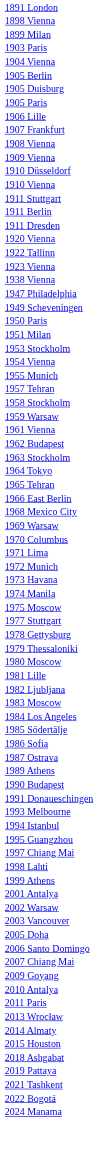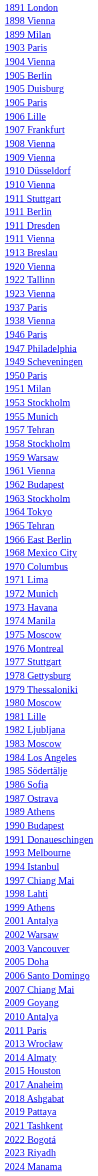 <table>
 <tr>
 <td><a href='#'>1891 London</a></td>
 <td></td>
 <td></td>
 <td></td>
 </tr>
 <tr>
 <td><a href='#'>1898 Vienna</a></td>
 <td></td>
 <td></td>
 <td></td>
 </tr>
 <tr>
 <td><a href='#'>1899 Milan</a></td>
 <td></td>
 <td></td>
 <td></td>
 </tr>
 <tr>
 <td><a href='#'>1903 Paris</a></td>
 <td></td>
 <td></td>
 <td></td>
 </tr>
 <tr>
 <td><a href='#'>1904 Vienna</a></td>
 <td></td>
 <td></td>
 <td></td>
 </tr>
 <tr>
 <td><a href='#'>1905 Berlin</a></td>
 <td></td>
 <td></td>
 <td></td>
 </tr>
 <tr>
 <td><a href='#'>1905 Duisburg</a></td>
 <td></td>
 <td></td>
 <td></td>
 </tr>
 <tr>
 <td><a href='#'>1905 Paris</a></td>
 <td></td>
 <td></td>
 <td></td>
 </tr>
 <tr>
 <td><a href='#'>1906 Lille</a></td>
 <td></td>
 <td></td>
 <td></td>
 </tr>
 <tr>
 <td><a href='#'>1907 Frankfurt</a></td>
 <td></td>
 <td></td>
 <td></td>
 </tr>
 <tr>
 <td><a href='#'>1908 Vienna</a></td>
 <td></td>
 <td></td>
 <td></td>
 </tr>
 <tr>
 <td><a href='#'>1909 Vienna</a></td>
 <td></td>
 <td></td>
 <td></td>
 </tr>
 <tr>
 <td><a href='#'>1910 Düsseldorf</a></td>
 <td></td>
 <td></td>
 <td></td>
 </tr>
 <tr>
 <td><a href='#'>1910 Vienna</a></td>
 <td></td>
 <td></td>
 <td></td>
 </tr>
 <tr>
 <td><a href='#'>1911 Stuttgart</a></td>
 <td></td>
 <td></td>
 <td></td>
 </tr>
 <tr>
 <td><a href='#'>1911 Berlin</a></td>
 <td></td>
 <td></td>
 <td></td>
 </tr>
 <tr>
 <td><a href='#'>1911 Dresden</a></td>
 <td></td>
 <td></td>
 <td></td>
 </tr>
 <tr>
+<td><a href='#'>1911 Vienna</a></td>
+<td></td>
+<td></td>
+<td></td>
+</tr>
+<tr>
+<td><a href='#'>1913 Breslau</a></td>
+<td></td>
+<td></td>
+<td></td>
+</tr>
+<tr>
 <td><a href='#'>1920 Vienna</a></td>
 <td></td>
 <td></td>
 <td></td>
 </tr>
 <tr>
 <td><a href='#'>1922 Tallinn</a></td>
 <td></td>
 <td></td>
 <td></td>
 </tr>
 <tr>
 <td><a href='#'>1923 Vienna</a></td>
 <td></td>
 <td></td>
 <td></td>
 </tr>
 <tr>
+<td><a href='#'>1937 Paris</a></td>
+<td></td>
+<td></td>
+<td></td>
+</tr>
+<tr>
 <td><a href='#'>1938 Vienna</a></td>
+<td></td>
+<td></td>
+<td></td>
+</tr>
+<tr>
+<td><a href='#'>1946 Paris</a></td>
 <td></td>
 <td></td>
 <td></td>
 </tr>
 <tr>
 <td><a href='#'>1947 Philadelphia</a></td>
 <td></td>
 <td></td>
 <td></td>
 </tr>
 <tr>
 <td><a href='#'>1949 Scheveningen</a></td>
 <td></td>
 <td></td>
 <td></td>
 </tr>
 <tr>
 <td><a href='#'>1950 Paris</a></td>
 <td></td>
 <td></td>
 <td></td>
 </tr>
 <tr>
 <td><a href='#'>1951 Milan</a></td>
 <td></td>
 <td></td>
 <td></td>
 </tr>
 <tr>
 <td><a href='#'>1953 Stockholm</a></td>
-<td></td>
-<td></td>
-<td></td>
-</tr>
-<tr>
-<td><a href='#'>1954 Vienna</a></td>
 <td></td>
 <td></td>
 <td></td>
 </tr>
 <tr>
 <td><a href='#'>1955 Munich</a></td>
 <td></td>
 <td></td>
 <td></td>
 </tr>
 <tr>
 <td><a href='#'>1957 Tehran</a></td>
 <td></td>
 <td></td>
 <td></td>
 </tr>
 <tr>
 <td><a href='#'>1958 Stockholm</a></td>
 <td></td>
 <td></td>
 <td></td>
 </tr>
 <tr>
 <td><a href='#'>1959 Warsaw</a></td>
 <td></td>
 <td></td>
 <td></td>
 </tr>
 <tr>
 <td><a href='#'>1961 Vienna</a></td>
 <td></td>
 <td></td>
 <td></td>
 </tr>
 <tr>
 <td><a href='#'>1962 Budapest</a></td>
 <td></td>
 <td></td>
 <td></td>
 </tr>
 <tr>
 <td><a href='#'>1963 Stockholm</a></td>
 <td></td>
 <td></td>
 <td></td>
 </tr>
 <tr>
 <td><a href='#'>1964 Tokyo</a></td>
 <td></td>
 <td></td>
 <td></td>
 </tr>
 <tr>
 <td><a href='#'>1965 Tehran</a></td>
 <td></td>
 <td></td>
 <td></td>
 </tr>
 <tr>
 <td><a href='#'>1966 East Berlin</a></td>
 <td></td>
 <td></td>
 <td></td>
 </tr>
 <tr>
 <td><a href='#'>1968 Mexico City</a></td>
 <td></td>
 <td></td>
 <td></td>
 </tr>
 <tr>
-<td><a href='#'>1969 Warsaw</a></td>
-<td></td>
-<td></td>
-<td></td>
-</tr>
-<tr>
 <td><a href='#'>1970 Columbus</a></td>
 <td></td>
 <td></td>
 <td></td>
 </tr>
 <tr>
 <td><a href='#'>1971 Lima</a></td>
 <td></td>
 <td></td>
 <td></td>
 </tr>
 <tr>
 <td><a href='#'>1972 Munich</a></td>
 <td></td>
 <td></td>
 <td></td>
 </tr>
 <tr>
 <td><a href='#'>1973 Havana</a></td>
 <td></td>
 <td></td>
 <td></td>
 </tr>
 <tr>
 <td><a href='#'>1974 Manila</a></td>
 <td></td>
 <td></td>
 <td></td>
 </tr>
 <tr>
 <td><a href='#'>1975 Moscow</a></td>
+<td></td>
+<td></td>
+<td></td>
+</tr>
+<tr>
+<td><a href='#'>1976 Montreal</a></td>
 <td></td>
 <td></td>
 <td></td>
 </tr>
 <tr>
 <td><a href='#'>1977 Stuttgart</a></td>
 <td></td>
 <td></td>
 <td></td>
 </tr>
 <tr>
 <td><a href='#'>1978 Gettysburg</a></td>
 <td></td>
 <td></td>
 <td></td>
 </tr>
 <tr>
 <td><a href='#'>1979 Thessaloniki</a></td>
 <td></td>
 <td></td>
 <td></td>
 </tr>
 <tr>
 <td><a href='#'>1980 Moscow</a></td>
 <td></td>
 <td></td>
 <td></td>
 </tr>
 <tr>
 <td><a href='#'>1981 Lille</a></td>
 <td></td>
 <td></td>
 <td></td>
 </tr>
 <tr>
 <td><a href='#'>1982 Ljubljana</a></td>
 <td></td>
 <td></td>
 <td></td>
 </tr>
 <tr>
 <td><a href='#'>1983 Moscow</a></td>
 <td></td>
 <td></td>
 <td></td>
 </tr>
 <tr>
 <td><a href='#'>1984 Los Angeles</a></td>
 <td></td>
 <td></td>
 <td></td>
 </tr>
 <tr>
 <td><a href='#'>1985 Södertälje</a></td>
 <td></td>
 <td></td>
 <td></td>
 </tr>
 <tr>
 <td><a href='#'>1986 Sofia</a></td>
 <td></td>
 <td></td>
 <td></td>
 </tr>
 <tr>
 <td><a href='#'>1987 Ostrava</a></td>
 <td></td>
 <td></td>
 <td></td>
 </tr>
 <tr>
 <td><a href='#'>1989 Athens</a></td>
 <td></td>
 <td></td>
 <td></td>
 </tr>
 <tr>
 <td><a href='#'>1990 Budapest</a></td>
 <td></td>
 <td></td>
 <td></td>
 </tr>
 <tr>
 <td><a href='#'>1991 Donaueschingen</a></td>
 <td></td>
 <td></td>
 <td></td>
 </tr>
 <tr>
 <td><a href='#'>1993 Melbourne</a></td>
 <td></td>
 <td></td>
 <td></td>
 </tr>
 <tr>
 <td><a href='#'>1994 Istanbul</a></td>
 <td></td>
 <td></td>
 <td></td>
 </tr>
 <tr>
-<td><a href='#'>1995 Guangzhou</a></td>
-<td></td>
-<td></td>
-<td></td>
-</tr>
-<tr>
 <td><a href='#'>1997 Chiang Mai</a></td>
 <td></td>
 <td></td>
 <td></td>
 </tr>
 <tr>
 <td><a href='#'>1998 Lahti</a></td>
 <td></td>
 <td></td>
 <td></td>
 </tr>
 <tr>
 <td><a href='#'>1999 Athens</a></td>
 <td></td>
 <td></td>
 <td></td>
 </tr>
 <tr>
 <td><a href='#'>2001 Antalya</a></td>
 <td></td>
 <td></td>
 <td></td>
 </tr>
 <tr>
 <td><a href='#'>2002 Warsaw</a></td>
 <td></td>
 <td></td>
 <td></td>
 </tr>
 <tr>
 <td><a href='#'>2003 Vancouver</a></td>
 <td></td>
 <td></td>
 <td></td>
 </tr>
 <tr>
 <td><a href='#'>2005 Doha</a></td>
 <td></td>
 <td></td>
 <td></td>
 </tr>
 <tr>
 <td><a href='#'>2006 Santo Domingo</a></td>
 <td></td>
 <td></td>
 <td></td>
 </tr>
 <tr>
 <td><a href='#'>2007 Chiang Mai</a></td>
 <td></td>
 <td></td>
 <td></td>
 </tr>
 <tr>
 <td><a href='#'>2009 Goyang</a></td>
 <td></td>
 <td></td>
 <td></td>
 </tr>
 <tr>
 <td><a href='#'>2010 Antalya</a></td>
 <td></td>
 <td></td>
 <td></td>
 </tr>
 <tr>
 <td><a href='#'>2011 Paris</a></td>
 <td></td>
 <td></td>
 <td></td>
 </tr>
 <tr>
 <td><a href='#'>2013 Wrocław</a></td>
 <td></td>
 <td></td>
 <td></td>
 </tr>
 <tr>
 <td><a href='#'>2014 Almaty</a></td>
 <td></td>
 <td></td>
 <td></td>
 </tr>
 <tr>
 <td><a href='#'>2015 Houston</a></td>
 <td></td>
 <td></td>
 <td></td>
 </tr>
 <tr>
+<td><a href='#'>2017 Anaheim</a></td>
+<td></td>
+<td></td>
+<td></td>
+</tr>
+<tr>
 <td><a href='#'>2018 Ashgabat</a></td>
 <td></td>
 <td></td>
 <td></td>
 </tr>
 <tr>
 <td><a href='#'>2019 Pattaya</a></td>
 <td></td>
 <td></td>
 <td></td>
 </tr>
 <tr>
 <td><a href='#'>2021 Tashkent</a></td>
 <td></td>
 <td></td>
 <td></td>
 </tr>
 <tr>
 <td><a href='#'>2022 Bogotá</a></td>
 <td></td>
 <td></td>
 <td></td>
 </tr>
 <tr>
+<td><a href='#'>2023 Riyadh</a></td>
+<td></td>
+<td></td>
+<td></td>
+</tr>
+<tr>
 <td><a href='#'>2024 Manama</a></td>
 <td></td>
 <td></td>
 <td></td>
 </tr>
 </table>
